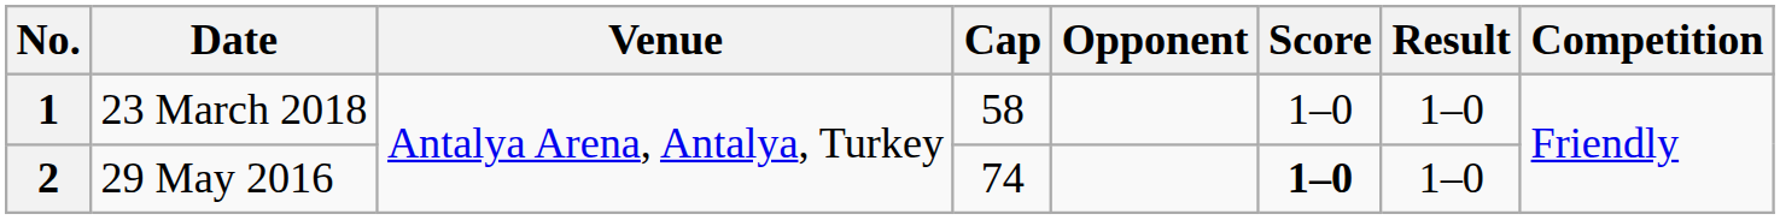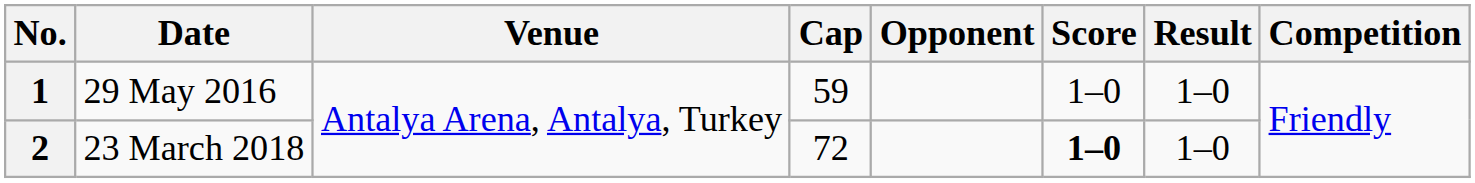 <table class="wikitable sortable plainrowheaders">
 <tr>
 <th scope=col>No.</th>
 <th scope=col data-sort-type=date>Date</th>
 <th scope=col>Venue</th>
 <th scope=col>Cap</th>
 <th scope=col>Opponent</th>
 <th scope=col>Score</th>
 <th scope=col>Result</th>
 <th scope=col>Competition</th>
 </tr>
 <tr>
 <th scope=row>1</th>
-<td>23 March 2018</td>
+<td>29 May 2016</td>
 <td rowspan=2><a href='#'>Antalya Arena</a>, <a href='#'>Antalya</a>, Turkey</td>
-<td align=center>58</td>
+<td align=center>59</td>
 <td></td>
 <td align=center>1–0</td>
 <td align=center>1–0</td>
 <td rowspan=2><a href='#'>Friendly</a></td>
 </tr>
 <tr>
 <th scope=row>2</th>
-<td>29 May 2016</td>
-<td align=center>74</td>
+<td>23 March 2018</td>
+<td align=center>72</td>
 <td></td>
 <td align=center><strong>1–0</strong></td>
 <td align=center>1–0</td>
 </tr>
 </table>
